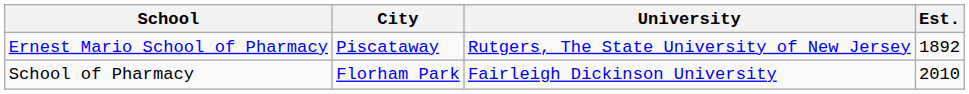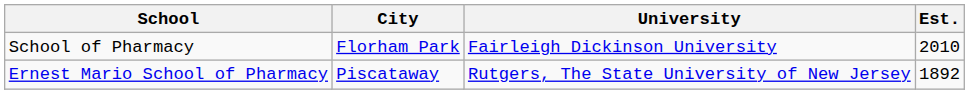 <table class="wikitable sortable">
 <tr>
 <th scope="col">School</th>
 <th scope="col">City</th>
 <th scope="col">University</th>
 <th scope="col">Est.</th>
 </tr>
 <tr>
+<td>School of Pharmacy</td>
+<td><a href='#'>Florham Park</a></td>
+<td><a href='#'>Fairleigh Dickinson University</a></td>
+<td>2010</td>
+</tr>
+<tr>
 <td><a href='#'>Ernest Mario School of Pharmacy</a></td>
 <td><a href='#'>Piscataway</a></td>
 <td><a href='#'>Rutgers, The State University of New Jersey</a></td>
 <td>1892</td>
 </tr>
-<tr>
-<td>School of Pharmacy</td>
-<td><a href='#'>Florham Park</a></td>
-<td><a href='#'>Fairleigh Dickinson University</a></td>
-<td>2010</td>
-</tr>
 </table>
